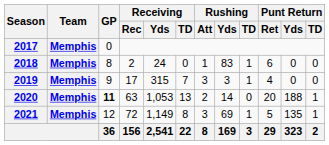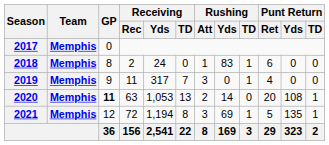 <table class="wikitable" style="text-align:center;">
 <tr>
 <th rowspan="2">Season</th>
 <th rowspan="2">Team</th>
 <th rowspan="2">GP</th>
 <th colspan="3">Receiving</th>
 <th colspan="3">Rushing</th>
 <th colspan="3">Punt Return</th>
 </tr>
 <tr>
 <th>Rec</th>
 <th>Yds</th>
 <th>TD</th>
 <th>Att</th>
 <th>Yds</th>
 <th>TD</th>
 <th>Ret</th>
 <th>Yds</th>
 <th>TD</th>
 </tr>
 <tr>
 <th><a href='#'>2017</a></th>
 <th><a href='#'>Memphis</a></th>
 <td>0</td>
 <td colspan="9"></td>
 </tr>
 <tr>
 <th><a href='#'>2018</a></th>
 <th><a href='#'>Memphis</a></th>
 <td>8</td>
 <td>2</td>
 <td>24</td>
 <td>0</td>
 <td>1</td>
 <td>83</td>
 <td>1</td>
 <td>6</td>
 <td>0</td>
 <td>0</td>
 </tr>
 <tr>
 <th><a href='#'>2019</a></th>
 <th><a href='#'>Memphis</a></th>
 <td>9</td>
-<td>17</td>
-<td>315</td>
+<td>11</td>
+<td>317</td>
 <td>7</td>
 <td>3</td>
-<td>3</td>
+<td>0</td>
 <td>1</td>
 <td>4</td>
 <td>0</td>
 <td>0</td>
 </tr>
 <tr>
 <th><a href='#'>2020</a></th>
 <th><a href='#'>Memphis</a></th>
 <td><strong>11</strong></td>
 <td>63</td>
 <td>1,053</td>
 <td>13</td>
 <td>2</td>
 <td>14</td>
 <td>0</td>
 <td>20</td>
-<td>188</td>
+<td>108</td>
 <td>1</td>
 </tr>
 <tr>
 <th><a href='#'>2021</a></th>
 <th><a href='#'>Memphis</a></th>
 <td>12</td>
 <td>72</td>
-<td>1,149</td>
+<td>1,194</td>
 <td>8</td>
 <td>3</td>
 <td>69</td>
 <td>1</td>
 <td>5</td>
 <td>135</td>
 <td>1</td>
 </tr>
 <tr>
 <th colspan="2"></th>
 <th>36</th>
 <th>156</th>
 <th>2,541</th>
 <th>22</th>
 <th>8</th>
 <th>169</th>
 <th>3</th>
 <th>29</th>
 <th>323</th>
 <th>2</th>
 </tr>
 </table>
